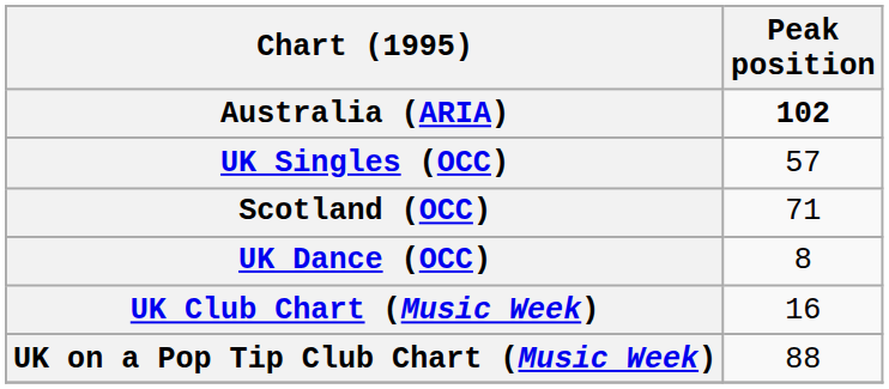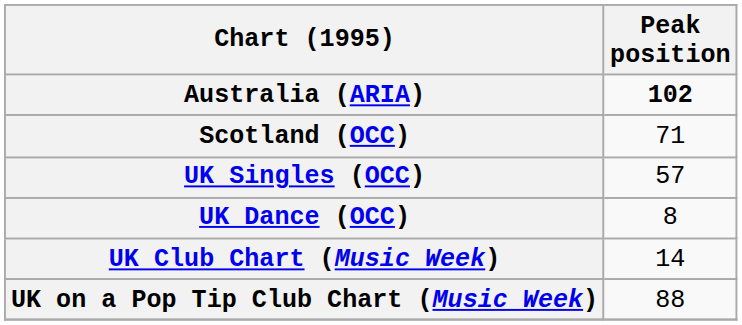 <table class="wikitable sortable plainrowheaders" style="text-align:center">
 <tr>
 <th scope="col">Chart (1995)</th>
 <th scope="col">Peak<br>position</th>
 </tr>
 <tr>
 <th scope="row">Australia (<a href='#'>ARIA</a>)</th>
 <td><strong>102</strong></td>
 </tr>
 <tr>
+<th scope="row">Scotland (<a href='#'>OCC</a>)</th>
+<td>71</td>
+</tr>
+<tr>
 <th scope="row"><a href='#'>UK Singles</a> (<a href='#'>OCC</a>)</th>
 <td>57</td>
-</tr>
-<tr>
-<th scope="row">Scotland (<a href='#'>OCC</a>)</th>
-<td>71</td>
 </tr>
 <tr>
 <th scope="row"><a href='#'>UK Dance</a> (<a href='#'>OCC</a>)</th>
 <td>8</td>
 </tr>
 <tr>
 <th scope="row"><a href='#'>UK Club Chart</a> (<em><a href='#'>Music Week</a></em>)</th>
-<td>16</td>
+<td>14</td>
 </tr>
 <tr>
 <th scope="row">UK on a Pop Tip Club Chart (<em><a href='#'>Music Week</a></em>)</th>
 <td>88</td>
 </tr>
 <tr>
 </tr>
 </table>
